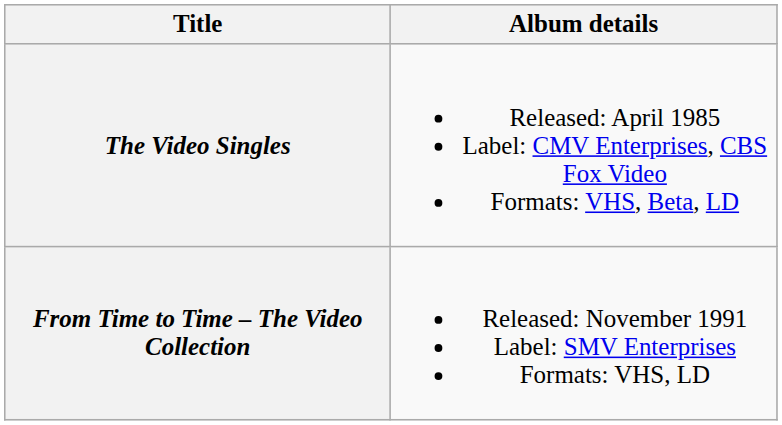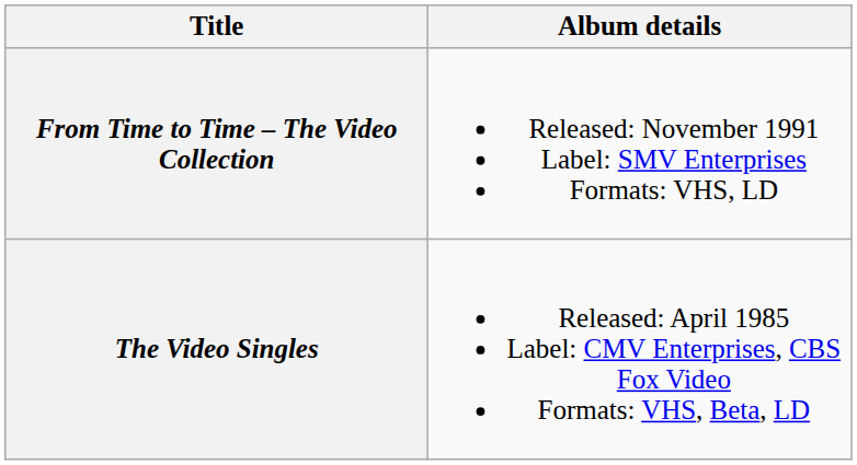 <table class="wikitable plainrowheaders" style="text-align:center;">
 <tr>
 <th scope="col" style="width:15em;">Title</th>
 <th scope="col" style="width:15em;">Album details</th>
 </tr>
 <tr>
+<th scope="row"><em>From Time to Time – The Video Collection</em></th>
+<td><br><ul><li>Released: November 1991</li><li>Label: <a href='#'>SMV Enterprises</a></li><li>Formats: VHS, LD</li></ul></td>
+</tr>
+<tr>
 <th scope="row"><em>The Video Singles</em></th>
 <td><br><ul><li>Released: April 1985</li><li>Label: <a href='#'>CMV Enterprises</a>, <a href='#'>CBS Fox Video</a></li><li>Formats: <a href='#'>VHS</a>, <a href='#'>Beta</a>, <a href='#'>LD</a></li></ul></td>
 </tr>
-<tr>
-<th scope="row"><em>From Time to Time – The Video Collection</em></th>
-<td><br><ul><li>Released: November 1991</li><li>Label: <a href='#'>SMV Enterprises</a></li><li>Formats: VHS, LD</li></ul></td>
-</tr>
 </table>
